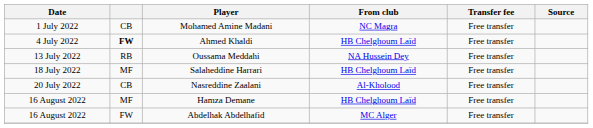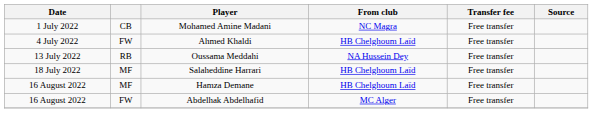 <table class="wikitable sortable" style="width:70%; text-align:center; font-size:85%; text-align:centre;">
 <tr>
 <th>Date</th>
 <th></th>
 <th>Player</th>
 <th>From club</th>
 <th>Transfer fee</th>
 <th>Source</th>
 </tr>
 <tr>
 <td>1 July 2022</td>
 <td>CB</td>
 <td> Mohamed Amine Madani</td>
 <td><a href='#'>NC Magra</a></td>
 <td>Free transfer</td>
 <td></td>
 </tr>
 <tr>
 <td>4 July 2022</td>
-<td><strong>FW</strong></td>
+<td>FW</td>
 <td> Ahmed Khaldi</td>
 <td><a href='#'>HB Chelghoum Laïd</a></td>
 <td>Free transfer</td>
 <td></td>
 </tr>
 <tr>
 <td>13 July 2022</td>
 <td>RB</td>
 <td> Oussama Meddahi</td>
 <td><a href='#'>NA Hussein Dey</a></td>
 <td>Free transfer</td>
 <td></td>
 </tr>
 <tr>
 <td>18 July 2022</td>
 <td>MF</td>
 <td> Salaheddine Harrari</td>
 <td><a href='#'>HB Chelghoum Laïd</a></td>
 <td>Free transfer</td>
 <td></td>
 </tr>
 <tr>
-<td>20 July 2022</td>
-<td>CB</td>
-<td> Nasreddine Zaalani</td>
-<td> <a href='#'>Al-Kholood</a></td>
-<td>Free transfer</td>
-<td></td>
-</tr>
-<tr>
 <td>16 August 2022</td>
 <td>MF</td>
 <td> Hamza Demane</td>
 <td><a href='#'>HB Chelghoum Laïd</a></td>
 <td>Free transfer</td>
 <td></td>
 </tr>
 <tr>
 <td>16 August 2022</td>
 <td>FW</td>
 <td> Abdelhak Abdelhafid</td>
 <td><a href='#'>MC Alger</a></td>
 <td>Free transfer</td>
 <td></td>
 </tr>
 <tr>
 </tr>
 </table>
